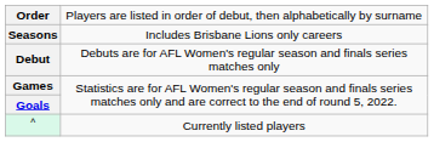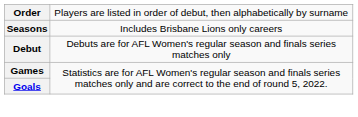 <table class="wikitable plainrowheaders"  style="font-size:90%; text-align:center; width:40%;">
 <tr>
 <th scope="row" style="text-align:center;">Order</th>
 <td>Players are listed in order of debut, then alphabetically by surname</td>
 </tr>
 <tr>
 <th scope="row" style="text-align:center;">Seasons</th>
 <td>Includes Brisbane Lions only careers</td>
 </tr>
 <tr>
 <th scope="row" style="text-align:center;">Debut</th>
 <td>Debuts are for AFL Women's regular season and finals series matches only</td>
 </tr>
 <tr>
 <th scope="row" style="text-align:center;">Games</th>
 <td rowspan="2">Statistics are for AFL Women's regular season and finals series matches only and are correct to the end of round 5, 2022.</td>
 </tr>
 <tr>
 <th scope="row" style="text-align:center;"><a href='#'>Goals</a></th>
 </tr>
-<tr>
-<td scope="row" style="text-align:center; background:#D9F9E9;"><sup>^</sup></td>
-<td>Currently listed players</td>
-</tr>
 </table>
